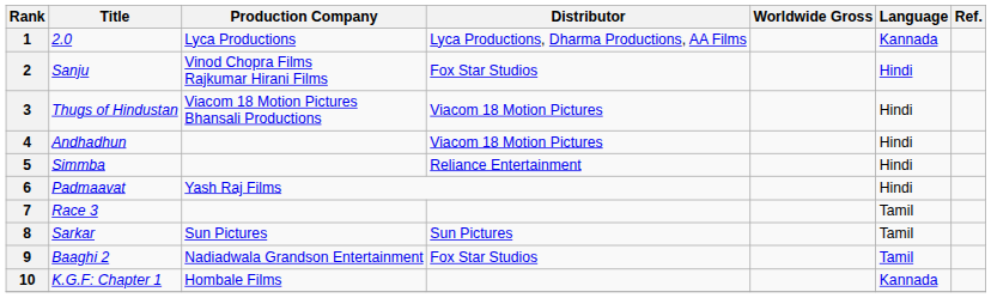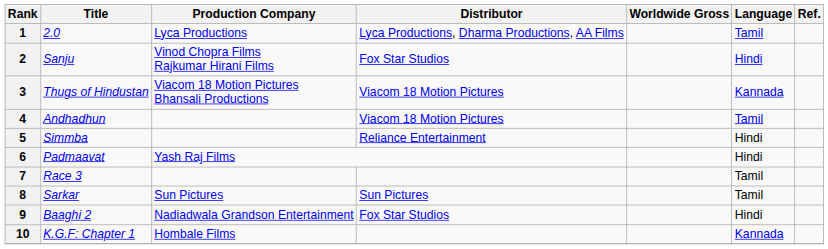 <table class="wikitable sortable" style="margin:auto; margin:auto;">
 <tr>
 <th>Rank</th>
 <th>Title</th>
 <th>Production Company</th>
 <th>Distributor</th>
 <th>Worldwide Gross</th>
 <th>Language</th>
 <th>Ref.</th>
 </tr>
 <tr>
 <th style="text-align:center;">1</th>
 <td><em><a href='#'>2.0</a></em></td>
 <td><a href='#'>Lyca Productions</a></td>
 <td><a href='#'>Lyca Productions</a>, <a href='#'>Dharma Productions</a>, <a href='#'>AA Films</a></td>
 <td></td>
-<td><a href='#'>Kannada</a></td>
+<td><a href='#'>Tamil</a></td>
 <td></td>
 </tr>
 <tr>
 <th style="text-align:center;">2</th>
 <td><em><a href='#'>Sanju</a></em></td>
 <td><a href='#'>Vinod Chopra Films</a><br><a href='#'>Rajkumar Hirani Films</a></td>
 <td><a href='#'>Fox Star Studios</a></td>
 <td></td>
 <td><a href='#'>Hindi</a></td>
 <td></td>
 </tr>
 <tr>
 <th style="text-align:center;">3</th>
 <td><em><a href='#'>Thugs of Hindustan</a></em></td>
 <td><a href='#'>Viacom 18 Motion Pictures</a><br><a href='#'>Bhansali Productions</a></td>
 <td><a href='#'>Viacom 18 Motion Pictures</a></td>
 <td></td>
-<td>Hindi</td>
+<td><a href='#'>Kannada</a></td>
 <td></td>
 </tr>
 <tr>
 <th style="text-align:center;">4</th>
 <td><em><a href='#'>Andhadhun</a></em></td>
 <td></td>
 <td><a href='#'>Viacom 18 Motion Pictures</a></td>
 <td></td>
-<td>Hindi</td>
+<td><a href='#'>Tamil</a></td>
 <td></td>
 </tr>
 <tr>
 <th style="text-align:center;">5</th>
 <td><em><a href='#'>Simmba</a></em></td>
 <td></td>
 <td><a href='#'>Reliance Entertainment</a></td>
 <td></td>
 <td>Hindi</td>
 <td></td>
 </tr>
 <tr>
 <th style="text-align:center;">6</th>
 <td><em><a href='#'>Padmaavat</a></em></td>
 <td colspan="2"><a href='#'>Yash Raj Films</a></td>
 <td></td>
 <td>Hindi</td>
 <td></td>
 </tr>
 <tr>
 <th style="text-align:center;">7</th>
 <td><em><a href='#'>Race 3</a></em></td>
 <td></td>
 <td></td>
 <td></td>
 <td>Tamil</td>
 <td></td>
 </tr>
 <tr>
 <th style="text-align:center;">8</th>
 <td><em><a href='#'>Sarkar</a></em></td>
 <td><a href='#'>Sun Pictures</a></td>
 <td><a href='#'>Sun Pictures</a></td>
 <td></td>
 <td>Tamil</td>
 <td></td>
 </tr>
 <tr>
 <th style="text-align:center;">9</th>
 <td><em><a href='#'>Baaghi 2</a></em></td>
 <td><a href='#'>Nadiadwala Grandson Entertainment</a></td>
 <td><a href='#'>Fox Star Studios</a></td>
 <td></td>
-<td><a href='#'>Tamil</a></td>
+<td>Hindi</td>
 <td></td>
 </tr>
 <tr>
 <th style="text-align:center;">10</th>
 <td><em><a href='#'>K.G.F: Chapter 1</a></em></td>
 <td><a href='#'>Hombale Films</a></td>
 <td></td>
 <td></td>
 <td><a href='#'>Kannada</a></td>
 <td></td>
 </tr>
 <tr>
 </tr>
 </table>
